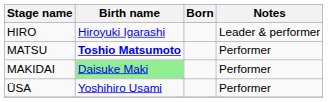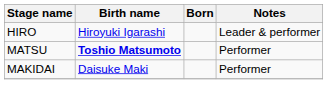 <table class="wikitable sortable">
 <tr>
 <th>Stage name</th>
 <th>Birth name</th>
 <th>Born</th>
 <th>Notes</th>
 </tr>
 <tr>
 <td>HIRO</td>
 <td><a href='#'>Hiroyuki Igarashi</a></td>
 <td></td>
 <td>Leader & performer</td>
 </tr>
 <tr>
 <td>MATSU</td>
 <td><strong><a href='#'>Toshio Matsumoto</a></strong></td>
 <td></td>
 <td>Performer</td>
 </tr>
 <tr>
 <td>MAKIDAI</td>
-<td style="background: lightgreen;"><a href='#'>Daisuke Maki</a></td>
-<td></td>
-<td>Performer</td>
-</tr>
-<tr>
-<td>ÜSA</td>
-<td><a href='#'>Yoshihiro Usami</a></td>
+<td><a href='#'>Daisuke Maki</a></td>
 <td></td>
 <td>Performer</td>
 </tr>
 <tr>
 </tr>
 </table>
